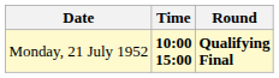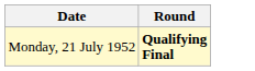 <table class="wikitable">
 <tr>
 <th>Date</th>
-<th>Time</th>
 <th>Round</th>
 </tr>
 <tr style=background:lemonchiffon>
 <td>Monday, 21 July 1952</td>
-<td><strong>10:00</strong><br><strong>15:00</strong></td>
 <td><strong>Qualifying</strong><br><strong>Final</strong></td>
 </tr>
 </table>
